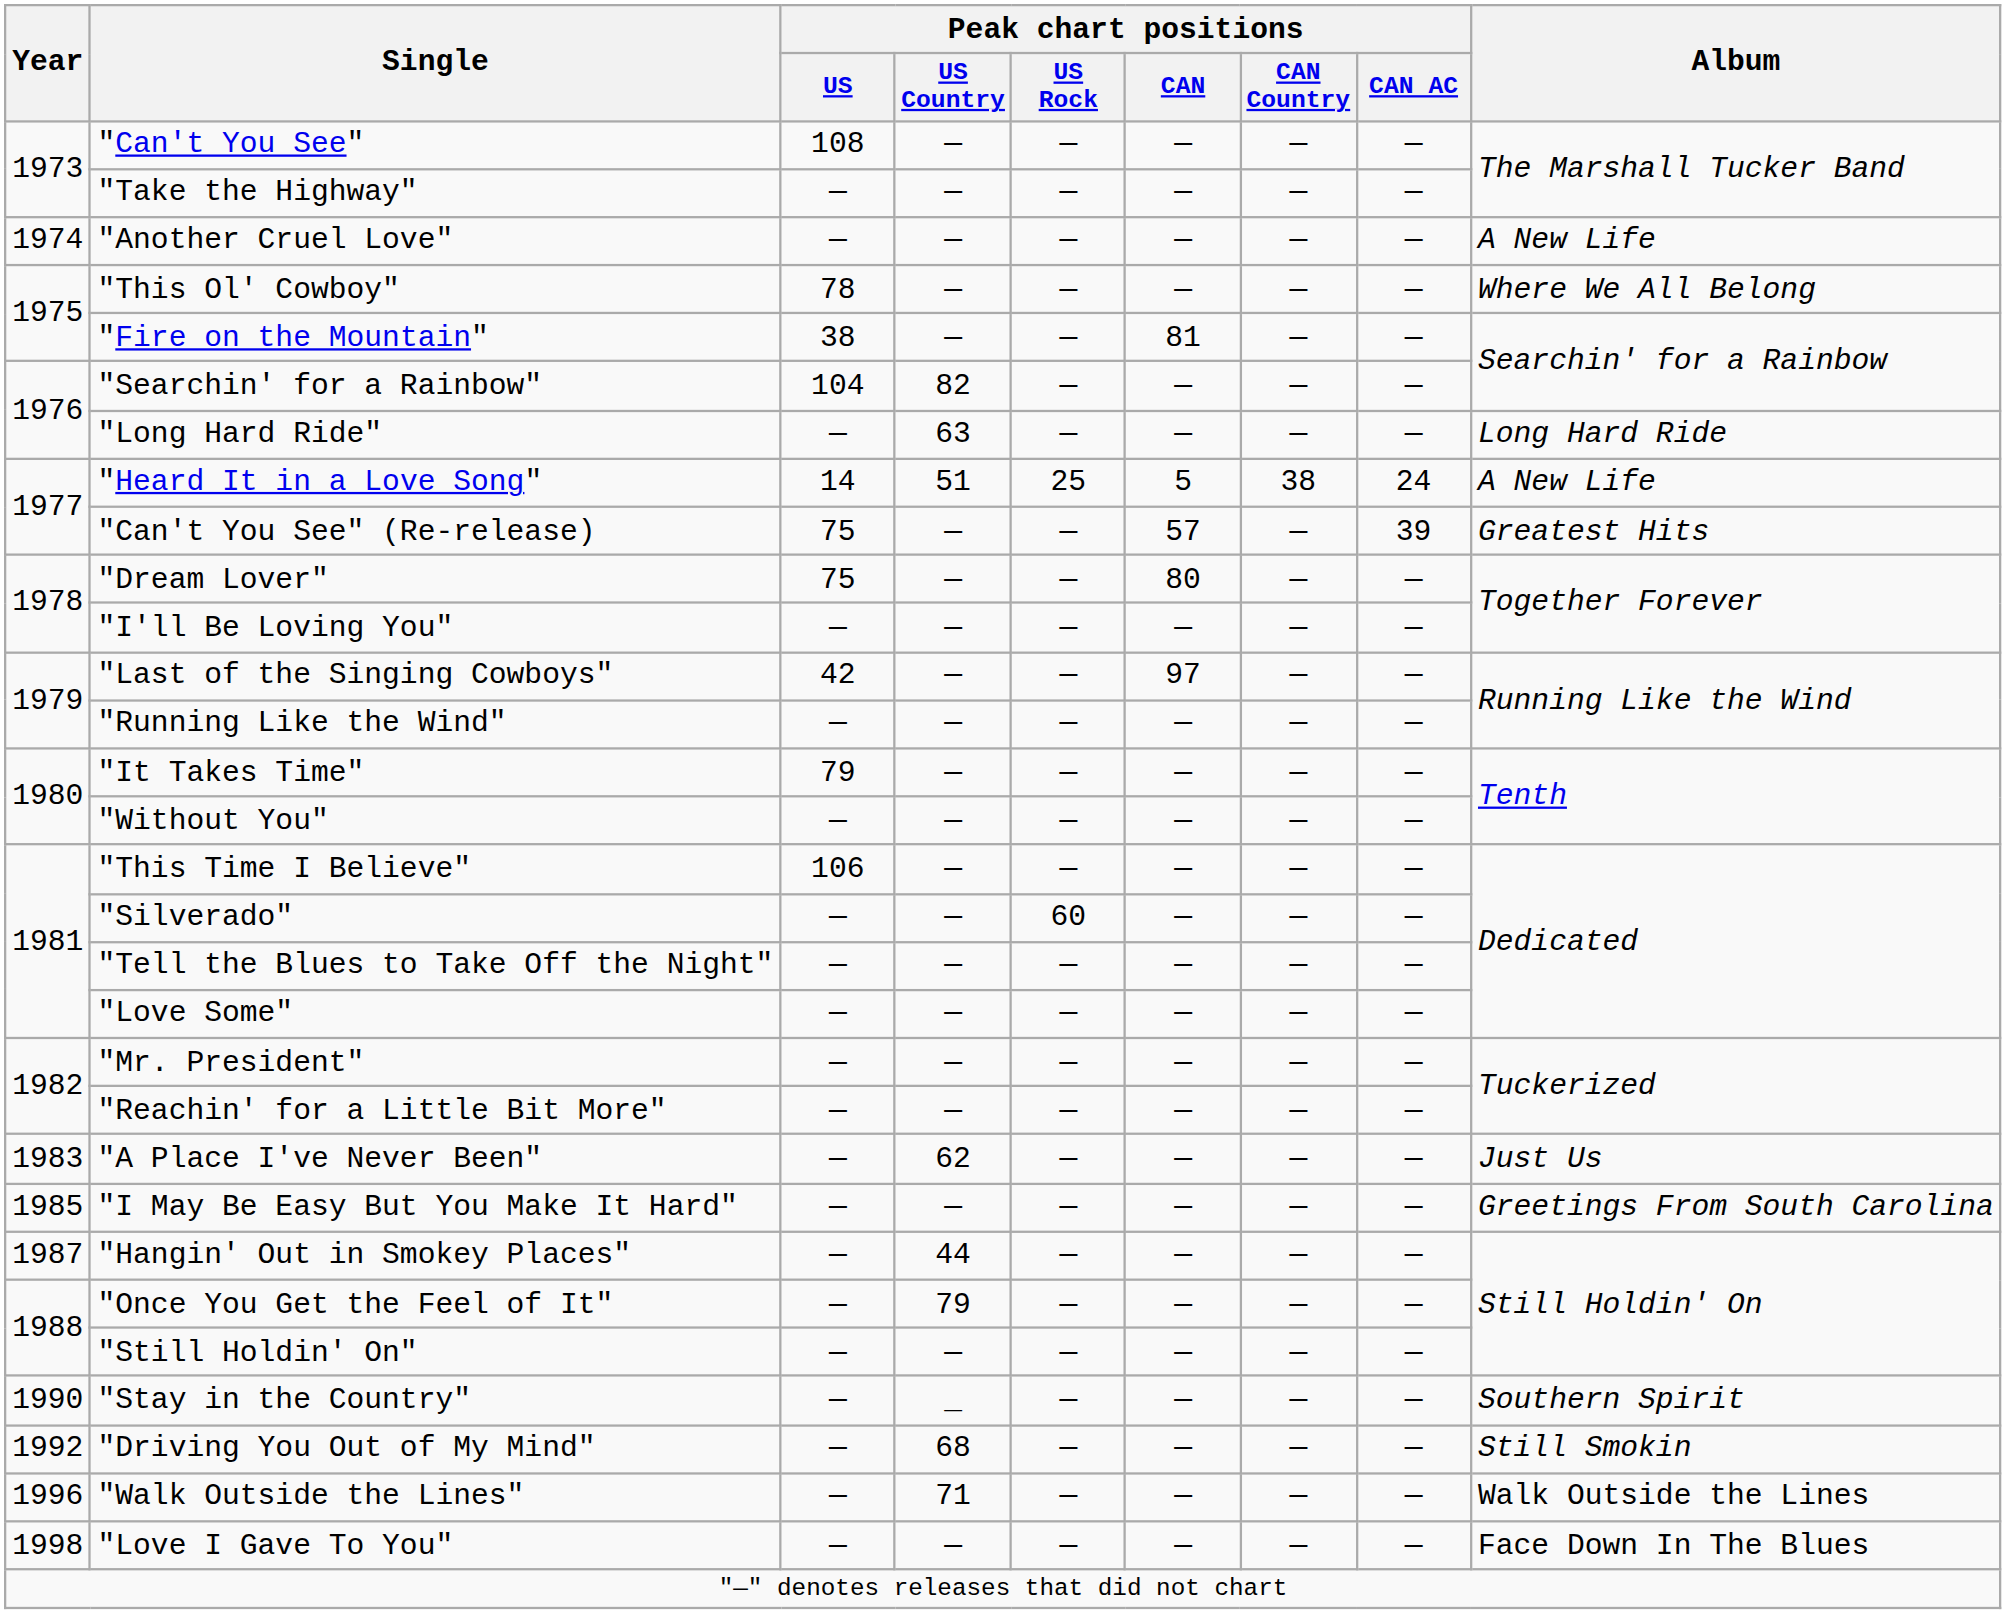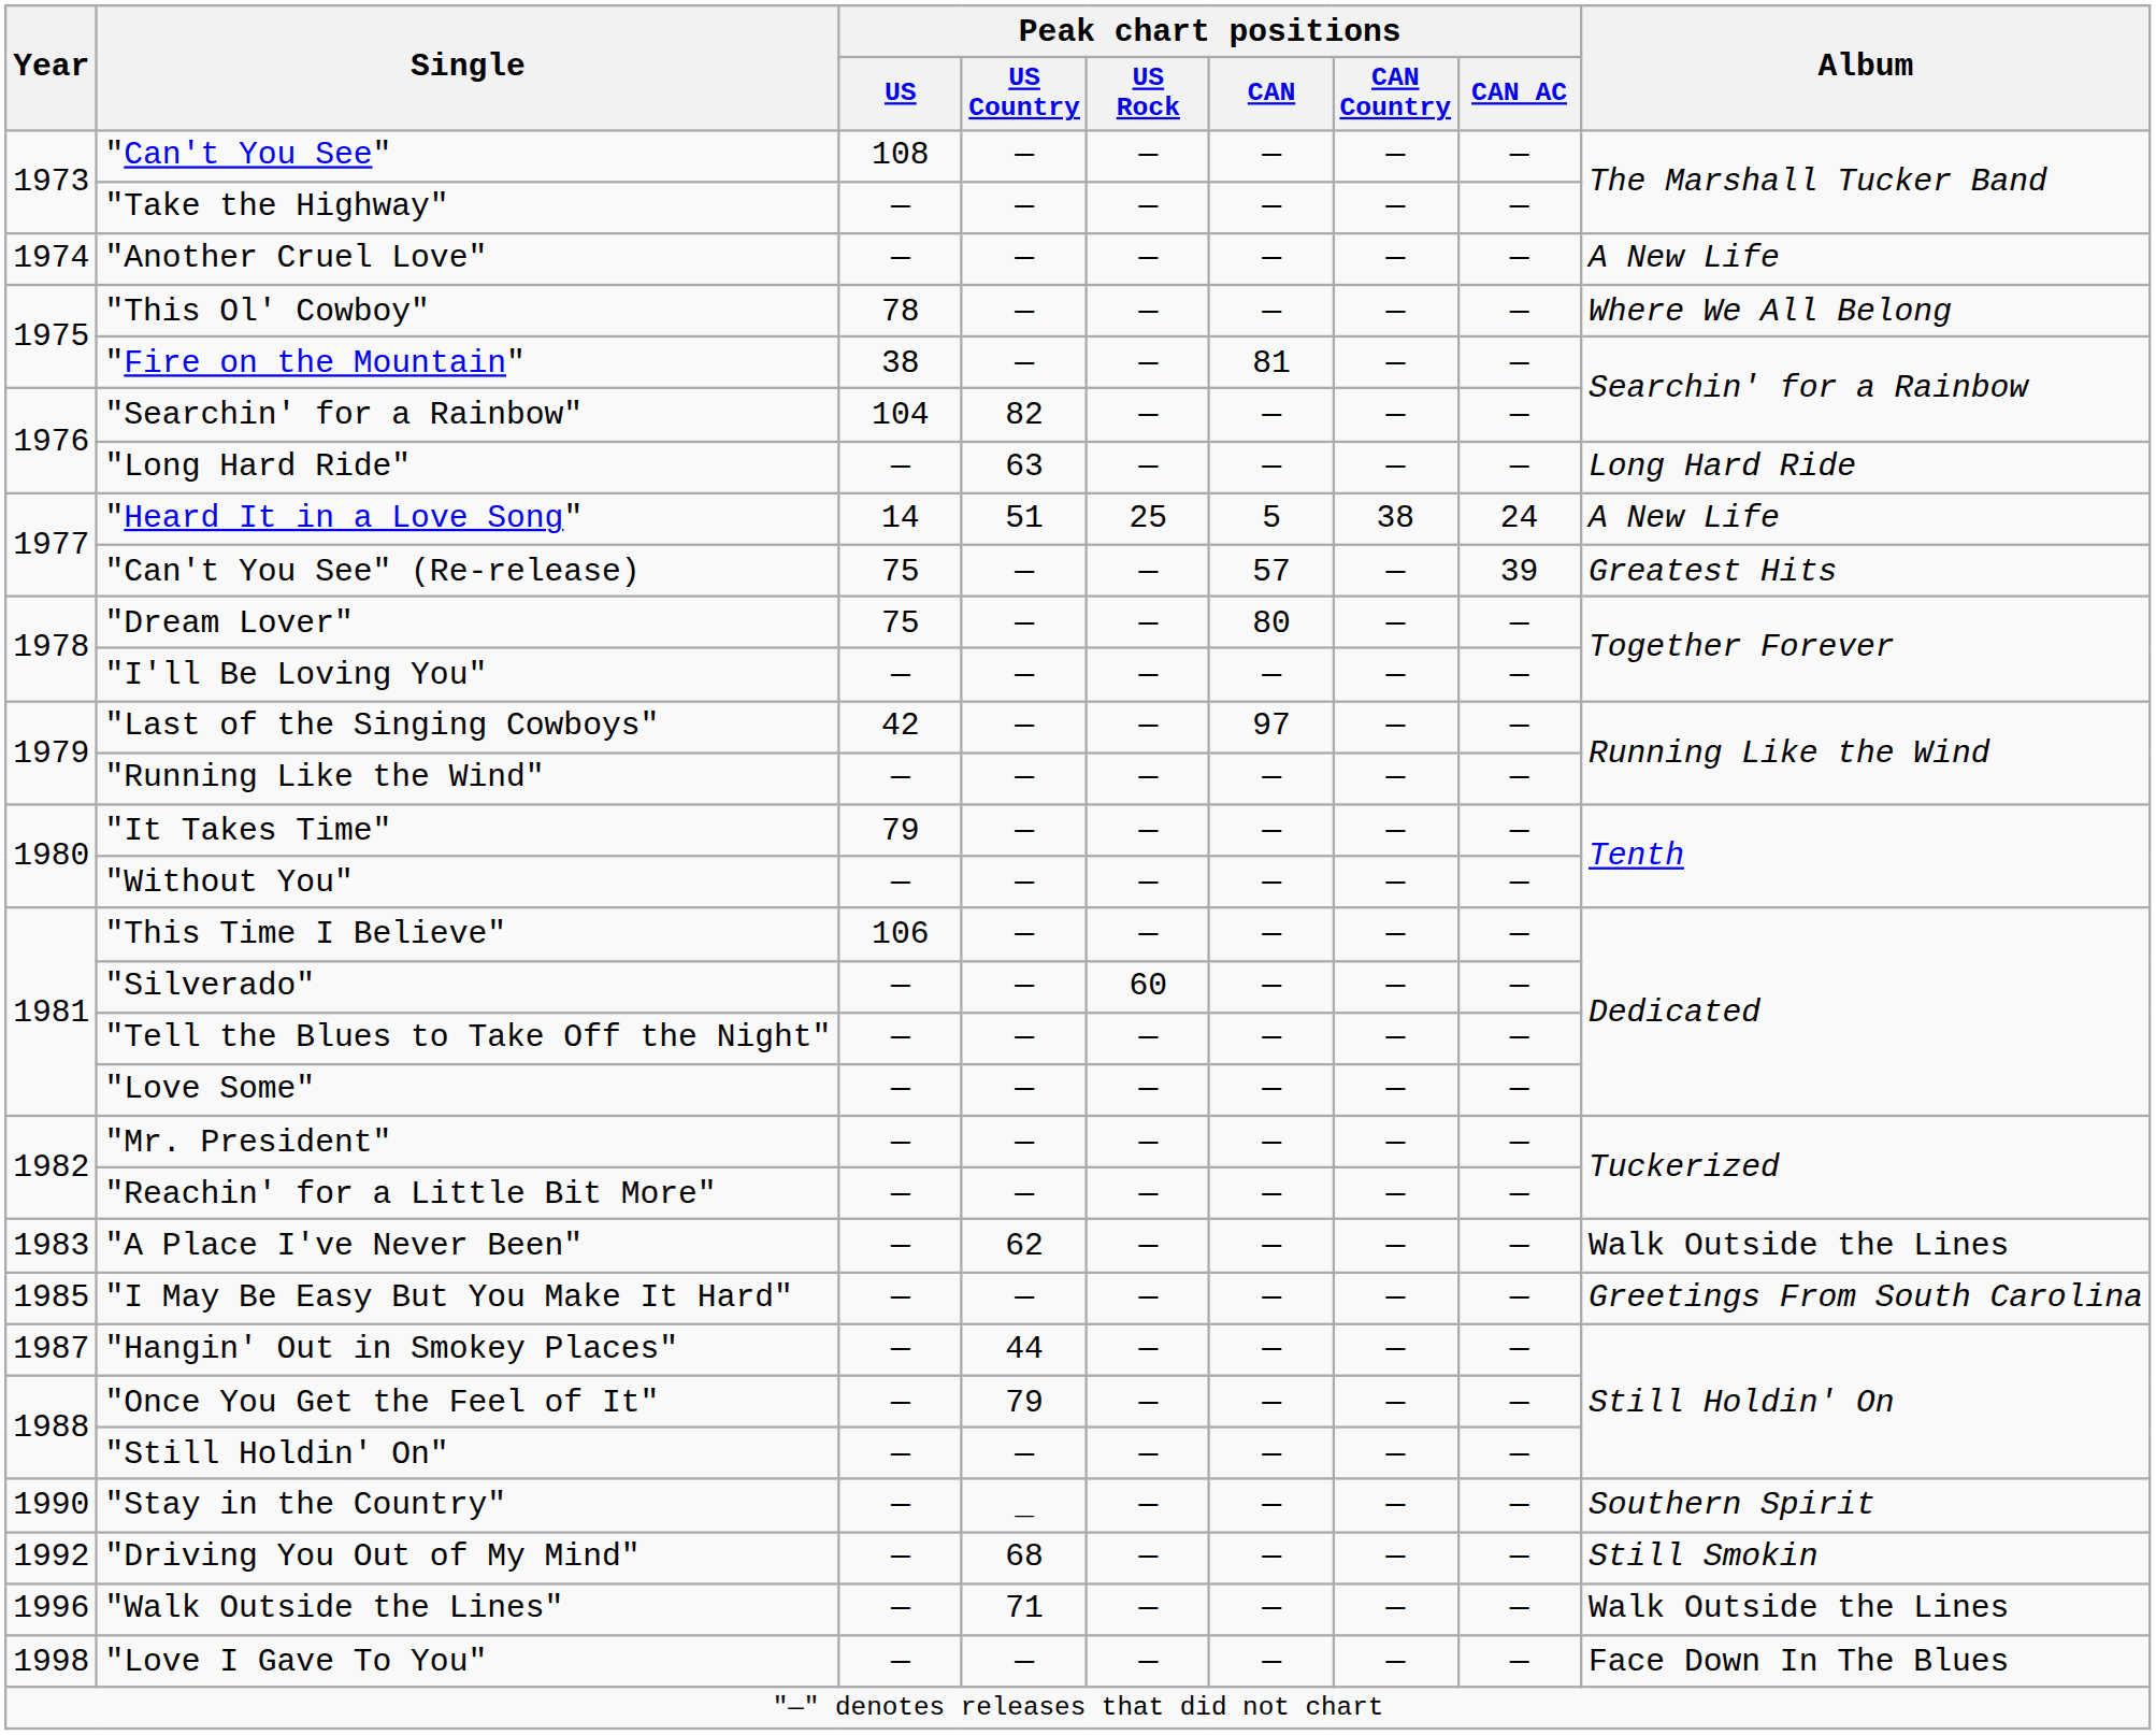 <table class="wikitable">
 <tr>
 <th rowspan="2">Year</th>
 <th rowspan="2">Single</th>
 <th colspan="6">Peak chart positions</th>
 <th rowspan="2">Album</th>
 </tr>
 <tr style="font-size:smaller">
 <th width="45"><a href='#'>US</a></th>
 <th width="45"><a href='#'>US Country</a></th>
 <th width="45"><a href='#'>US Rock</a></th>
 <th width="45"><a href='#'>CAN</a></th>
 <th width="45"><a href='#'>CAN Country</a></th>
 <th width="45"><a href='#'>CAN AC</a></th>
 </tr>
 <tr>
 <td rowspan="2">1973</td>
 <td>"<a href='#'>Can't You See</a>"</td>
 <td align="center">108</td>
 <td align="center">—</td>
 <td align="center">—</td>
 <td align="center">—</td>
 <td align="center">—</td>
 <td align="center">—</td>
 <td rowspan="2"><em>The Marshall Tucker Band</em></td>
 </tr>
 <tr>
 <td>"Take the Highway"</td>
 <td align="center">—</td>
 <td align="center">—</td>
 <td align="center">—</td>
 <td align="center">—</td>
 <td align="center">—</td>
 <td align="center">—</td>
 </tr>
 <tr>
 <td>1974</td>
 <td>"Another Cruel Love"</td>
 <td align="center">—</td>
 <td align="center">—</td>
 <td align="center">—</td>
 <td align="center">—</td>
 <td align="center">—</td>
 <td align="center">—</td>
 <td><em>A New Life</em></td>
 </tr>
 <tr>
 <td rowspan="2">1975</td>
 <td>"This Ol' Cowboy"</td>
 <td align="center">78</td>
 <td align="center">—</td>
 <td align="center">—</td>
 <td align="center">—</td>
 <td align="center">—</td>
 <td align="center">—</td>
 <td><em>Where We All Belong</em></td>
 </tr>
 <tr>
 <td>"<a href='#'>Fire on the Mountain</a>"</td>
 <td align="center">38</td>
 <td align="center">—</td>
 <td align="center">—</td>
 <td align="center">81</td>
 <td align="center">—</td>
 <td align="center">—</td>
 <td rowspan="2"><em>Searchin' for a Rainbow</em></td>
 </tr>
 <tr>
 <td rowspan="2">1976</td>
 <td>"Searchin' for a Rainbow"</td>
 <td align="center">104</td>
 <td align="center">82</td>
 <td align="center">—</td>
 <td align="center">—</td>
 <td align="center">—</td>
 <td align="center">—</td>
 </tr>
 <tr>
 <td>"Long Hard Ride"</td>
 <td align="center">—</td>
 <td align="center">63</td>
 <td align="center">—</td>
 <td align="center">—</td>
 <td align="center">—</td>
 <td align="center">—</td>
 <td><em>Long Hard Ride</em></td>
 </tr>
 <tr>
 <td rowspan="2">1977</td>
 <td>"<a href='#'>Heard It in a Love Song</a>"</td>
 <td align="center">14</td>
 <td align="center">51</td>
 <td align="center">25</td>
 <td align="center">5</td>
 <td align="center">38</td>
 <td align="center">24</td>
 <td><em>A New Life</em></td>
 </tr>
 <tr>
 <td>"Can't You See" (Re-release)</td>
 <td align="center">75</td>
 <td align="center">—</td>
 <td align="center">—</td>
 <td align="center">57</td>
 <td align="center">—</td>
 <td align="center">39</td>
 <td><em>Greatest Hits</em></td>
 </tr>
 <tr>
 <td rowspan="2">1978</td>
 <td>"Dream Lover"</td>
 <td align="center">75</td>
 <td align="center">—</td>
 <td align="center">—</td>
 <td align="center">80</td>
 <td align="center">—</td>
 <td align="center">—</td>
 <td rowspan="2"><em>Together Forever</em></td>
 </tr>
 <tr>
 <td>"I'll Be Loving You"</td>
 <td align="center">—</td>
 <td align="center">—</td>
 <td align="center">—</td>
 <td align="center">—</td>
 <td align="center">—</td>
 <td align="center">—</td>
 </tr>
 <tr>
 <td rowspan="2">1979</td>
 <td>"Last of the Singing Cowboys"</td>
 <td align="center">42</td>
 <td align="center">—</td>
 <td align="center">—</td>
 <td align="center">97</td>
 <td align="center">—</td>
 <td align="center">—</td>
 <td rowspan="2"><em>Running Like the Wind</em></td>
 </tr>
 <tr>
 <td>"Running Like the Wind"</td>
 <td align="center">—</td>
 <td align="center">—</td>
 <td align="center">—</td>
 <td align="center">—</td>
 <td align="center">—</td>
 <td align="center">—</td>
 </tr>
 <tr>
 <td rowspan="2">1980</td>
 <td>"It Takes Time"</td>
 <td align="center">79</td>
 <td align="center">—</td>
 <td align="center">—</td>
 <td align="center">—</td>
 <td align="center">—</td>
 <td align="center">—</td>
 <td rowspan="2"><em><a href='#'>Tenth</a></em></td>
 </tr>
 <tr>
 <td>"Without You"</td>
 <td align="center">—</td>
 <td align="center">—</td>
 <td align="center">—</td>
 <td align="center">—</td>
 <td align="center">—</td>
 <td align="center">—</td>
 </tr>
 <tr>
 <td rowspan="4">1981</td>
 <td>"This Time I Believe"</td>
 <td align="center">106</td>
 <td align="center">—</td>
 <td align="center">—</td>
 <td align="center">—</td>
 <td align="center">—</td>
 <td align="center">—</td>
 <td rowspan="4"><em>Dedicated</em></td>
 </tr>
 <tr>
 <td>"Silverado"</td>
 <td align="center">—</td>
 <td align="center">—</td>
 <td align="center">60</td>
 <td align="center">—</td>
 <td align="center">—</td>
 <td align="center">—</td>
 </tr>
 <tr>
 <td>"Tell the Blues to Take Off the Night"</td>
 <td align="center">—</td>
 <td align="center">—</td>
 <td align="center">—</td>
 <td align="center">—</td>
 <td align="center">—</td>
 <td align="center">—</td>
 </tr>
 <tr>
 <td>"Love Some"</td>
 <td align="center">—</td>
 <td align="center">—</td>
 <td align="center">—</td>
 <td align="center">—</td>
 <td align="center">—</td>
 <td align="center">—</td>
 </tr>
 <tr>
 <td rowspan="2">1982</td>
 <td>"Mr. President"</td>
 <td align="center">—</td>
 <td align="center">—</td>
 <td align="center">—</td>
 <td align="center">—</td>
 <td align="center">—</td>
 <td align="center">—</td>
 <td rowspan="2"><em>Tuckerized</em></td>
 </tr>
 <tr>
 <td>"Reachin' for a Little Bit More"</td>
 <td align="center">—</td>
 <td align="center">—</td>
 <td align="center">—</td>
 <td align="center">—</td>
 <td align="center">—</td>
 <td align="center">—</td>
 </tr>
 <tr>
 <td>1983</td>
 <td>"A Place I've Never Been"</td>
 <td align="center">—</td>
 <td align="center">62</td>
 <td align="center">—</td>
 <td align="center">—</td>
 <td align="center">—</td>
 <td align="center">—</td>
-<td><em>Just Us</em></td>
+<td></em>Walk Outside the Lines<em></td>
 </tr>
 <tr>
 <td>1985</td>
 <td>"I May Be Easy But You Make It Hard"</td>
 <td align="center">—</td>
 <td align="center">—</td>
 <td align="center">—</td>
 <td align="center">—</td>
 <td align="center">—</td>
 <td align="center">—</td>
 <td><em>Greetings From South Carolina</em></td>
 </tr>
 <tr>
 <td>1987</td>
 <td>"Hangin' Out in Smokey Places"</td>
 <td align="center">—</td>
 <td align="center">44</td>
 <td align="center">—</td>
 <td align="center">—</td>
 <td align="center">—</td>
 <td align="center">—</td>
 <td rowspan="3"><em>Still Holdin' On</em></td>
 </tr>
 <tr>
 <td rowspan="2">1988</td>
 <td>"Once You Get the Feel of It"</td>
 <td align="center">—</td>
 <td align="center">79</td>
 <td align="center">—</td>
 <td align="center">—</td>
 <td align="center">—</td>
 <td align="center">—</td>
 </tr>
 <tr>
 <td>"Still Holdin' On"</td>
 <td align="center">—</td>
 <td align="center">—</td>
 <td align="center">—</td>
 <td align="center">—</td>
 <td align="center">—</td>
 <td align="center">—</td>
 </tr>
 <tr>
 <td>1990</td>
 <td>"Stay in the Country"</td>
 <td align="center">—</td>
 <td align="center">_</td>
 <td align="center">—</td>
 <td align="center">—</td>
 <td align="center">—</td>
 <td align="center">—</td>
 <td><em>Southern Spirit</em></td>
 </tr>
 <tr>
 <td>1992</td>
 <td>"Driving You Out of My Mind"</td>
 <td align="center">—</td>
 <td align="center">68</td>
 <td align="center">—</td>
 <td align="center">—</td>
 <td align="center">—</td>
 <td align="center">—</td>
 <td><em>Still Smokin<strong></td>
 </tr>
 <tr>
 <td>1996</td>
 <td>"Walk Outside the Lines"</td>
 <td align="center">—</td>
 <td align="center">71</td>
 <td align="center">—</td>
 <td align="center">—</td>
 <td align="center">—</td>
 <td align="center">—</td>
 <td></em>Walk Outside the Lines<em></td>
 </tr>
 <tr>
 <td>1998</td>
 <td>"Love I Gave To You"</td>
 <td align="center">—</td>
 <td align="center">—</td>
 <td align="center">—</td>
 <td align="center">—</td>
 <td align="center">—</td>
 <td align="center">—</td>
 <td></em>Face Down In The Blues<em></td>
 </tr>
 <tr>
 <td colspan="13" style="text-align:center; font-size:8pt;">"—" denotes releases that did not chart</td>
 </tr>
 </table>
